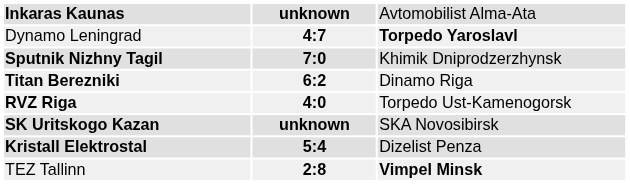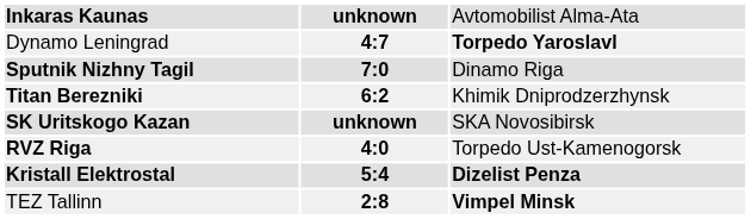 <table width="70%">
 <tr bgcolor="#e0e0e0">
 <td style="width:40%;"><strong>Inkaras Kaunas</strong></td>
 <td style="width:20%;" align="center"><strong>unknown</strong></td>
 <td style="width:40%;">Avtomobilist Alma-Ata</td>
 </tr>
 <tr bgcolor="#f0f0f0">
 <td>Dynamo Leningrad</td>
 <td align="center"><strong>4:7</strong></td>
 <td><strong>Torpedo Yaroslavl</strong></td>
 </tr>
 <tr bgcolor="#e0e0e0">
 <td><strong>Sputnik Nizhny Tagil</strong></td>
 <td align="center"><strong>7:0</strong></td>
-<td>Khimik Dniprodzerzhynsk</td>
+<td>Dinamo Riga</td>
 </tr>
 <tr bgcolor="#f0f0f0">
 <td><strong>Titan Berezniki</strong></td>
 <td align="center"><strong>6:2</strong></td>
-<td>Dinamo Riga</td>
+<td>Khimik Dniprodzerzhynsk</td>
+</tr>
+<tr bgcolor="#e0e0e0">
+<td><strong>SK Uritskogo Kazan</strong></td>
+<td align="center"><strong>unknown</strong></td>
+<td>SKA Novosibirsk</td>
 </tr>
 <tr bgcolor="#f0f0f0">
 <td><strong>RVZ Riga</strong></td>
 <td align="center"><strong>4:0</strong></td>
 <td>Torpedo Ust-Kamenogorsk</td>
 </tr>
 <tr bgcolor="#e0e0e0">
-<td><strong>SK Uritskogo Kazan</strong></td>
-<td align="center"><strong>unknown</strong></td>
-<td>SKA Novosibirsk</td>
-</tr>
-<tr bgcolor="#e0e0e0">
 <td><strong>Kristall Elektrostal</strong></td>
 <td align="center"><strong>5:4</strong></td>
-<td>Dizelist Penza</td>
+<td><strong>Dizelist Penza</strong></td>
 </tr>
 <tr bgcolor="#f0f0f0">
 <td>TEZ Tallinn</td>
 <td align="center"><strong>2:8</strong></td>
 <td><strong>Vimpel Minsk</strong></td>
 </tr>
 </table>
